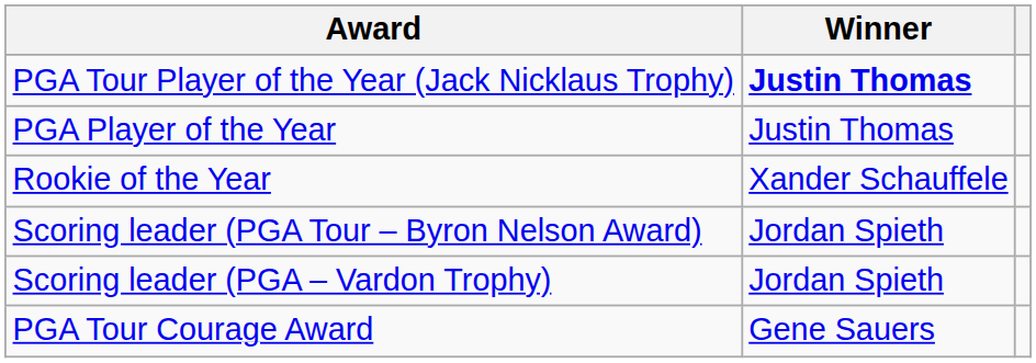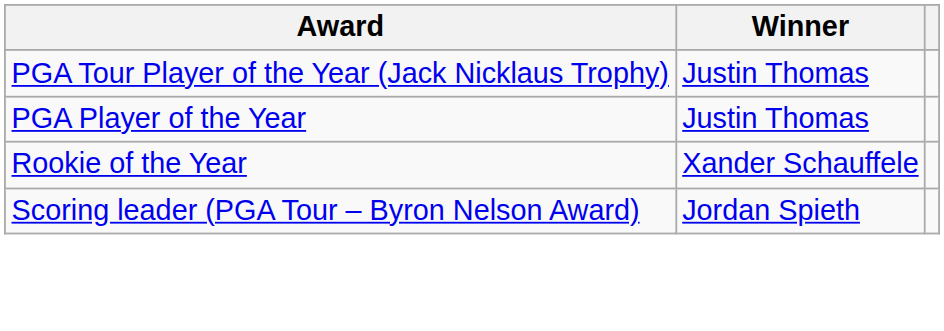 <table class="wikitable">
 <tr>
 <th>Award</th>
 <th>Winner</th>
 <th></th>
 </tr>
 <tr>
 <td><a href='#'>PGA Tour Player of the Year (Jack Nicklaus Trophy)</a></td>
-<td><strong> <a href='#'>Justin Thomas</a></strong></td>
+<td> <a href='#'>Justin Thomas</a></td>
 <td></td>
 </tr>
 <tr>
 <td><a href='#'>PGA Player of the Year</a></td>
 <td> <a href='#'>Justin Thomas</a></td>
 <td></td>
 </tr>
 <tr>
 <td><a href='#'>Rookie of the Year</a></td>
 <td> <a href='#'>Xander Schauffele</a></td>
 <td></td>
 </tr>
 <tr>
 <td><a href='#'>Scoring leader (PGA Tour – Byron Nelson Award)</a></td>
 <td> <a href='#'>Jordan Spieth</a></td>
 <td></td>
 </tr>
-<tr>
-<td><a href='#'>Scoring leader (PGA – Vardon Trophy)</a></td>
-<td> <a href='#'>Jordan Spieth</a></td>
-<td></td>
-</tr>
-<tr>
-<td><a href='#'>PGA Tour Courage Award</a></td>
-<td> <a href='#'>Gene Sauers</a></td>
-<td></td>
-</tr>
 </table>
